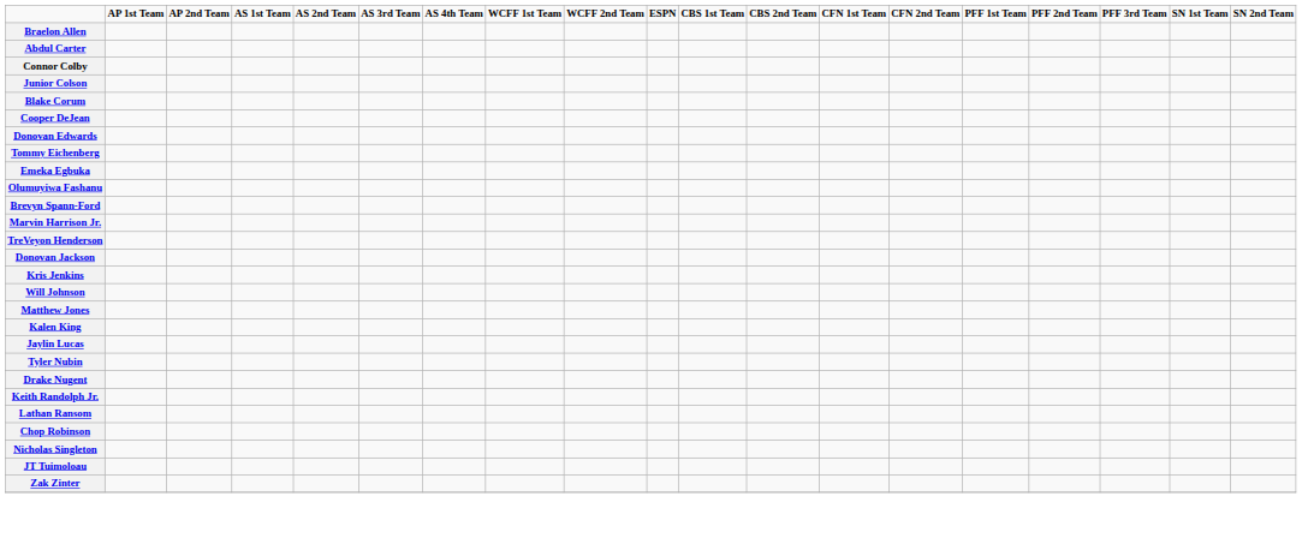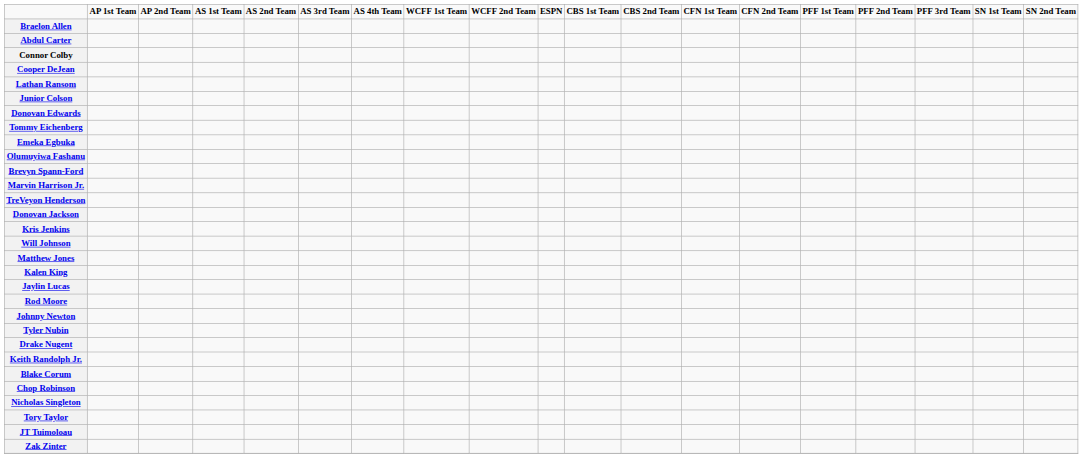 <table class="wikitable" style="white-space:nowrap; font-size:90%;">
 <tr>
 <td></td>
 <td><strong>AP 1st Team</strong></td>
 <td><strong>AP 2nd Team</strong></td>
 <td><strong>AS 1st Team</strong></td>
 <td><strong>AS 2nd Team</strong></td>
 <td><strong>AS 3rd Team</strong></td>
 <td><strong>AS 4th Team</strong></td>
 <td><strong>WCFF 1st Team</strong></td>
 <td><strong>WCFF 2nd Team</strong></td>
 <td><strong>ESPN</strong></td>
 <td><strong>CBS 1st Team</strong></td>
 <td><strong>CBS 2nd Team</strong></td>
 <td><strong>CFN 1st Team</strong></td>
 <td><strong>CFN 2nd Team</strong></td>
 <td><strong>PFF 1st Team</strong></td>
 <td><strong>PFF 2nd Team</strong></td>
 <td><strong>PFF 3rd Team</strong></td>
 <td><strong>SN 1st Team</strong></td>
 <td><strong>SN 2nd Team</strong></td>
 </tr>
 <tr>
 <th><a href='#'>Braelon Allen</a></th>
 <td></td>
 <td></td>
 <td></td>
 <td></td>
 <td></td>
 <td></td>
 <td></td>
 <td></td>
 <td></td>
 <td></td>
 <td></td>
 <td></td>
 <td></td>
 <td></td>
 <td></td>
 <td></td>
 <td></td>
 <td></td>
 </tr>
 <tr>
 <th><a href='#'>Abdul Carter</a></th>
 <td></td>
 <td></td>
 <td></td>
 <td></td>
 <td></td>
 <td></td>
 <td></td>
 <td></td>
 <td></td>
 <td></td>
 <td></td>
 <td></td>
 <td></td>
 <td></td>
 <td></td>
 <td></td>
 <td></td>
 <td></td>
 </tr>
 <tr>
 <th><strong>Connor Colby</strong></th>
 <td></td>
 <td></td>
 <td></td>
 <td></td>
 <td></td>
 <td></td>
 <td></td>
 <td></td>
 <td></td>
 <td></td>
 <td></td>
 <td></td>
 <td></td>
 <td></td>
 <td></td>
 <td></td>
 <td></td>
 <td></td>
 </tr>
 <tr>
-<th><a href='#'>Junior Colson</a></th>
+<th><a href='#'>Cooper DeJean</a></th>
 <td></td>
 <td></td>
 <td></td>
 <td></td>
 <td></td>
 <td></td>
 <td></td>
 <td></td>
 <td></td>
 <td></td>
 <td></td>
 <td></td>
 <td></td>
 <td></td>
 <td></td>
 <td></td>
 <td></td>
 <td></td>
 </tr>
 <tr>
-<th><a href='#'>Blake Corum</a></th>
+<th><a href='#'>Lathan Ransom</a></th>
 <td></td>
 <td></td>
 <td></td>
 <td></td>
 <td></td>
 <td></td>
 <td></td>
 <td></td>
 <td></td>
 <td></td>
 <td></td>
 <td></td>
 <td></td>
 <td></td>
 <td></td>
 <td></td>
 <td></td>
 <td></td>
 </tr>
 <tr>
-<th><a href='#'>Cooper DeJean</a></th>
+<th><a href='#'>Junior Colson</a></th>
 <td></td>
 <td></td>
 <td></td>
 <td></td>
 <td></td>
 <td></td>
 <td></td>
 <td></td>
 <td></td>
 <td></td>
 <td></td>
 <td></td>
 <td></td>
 <td></td>
 <td></td>
 <td></td>
 <td></td>
 <td></td>
 </tr>
 <tr>
 <th><a href='#'>Donovan Edwards</a></th>
 <td></td>
 <td></td>
 <td></td>
 <td></td>
 <td></td>
 <td></td>
 <td></td>
 <td></td>
 <td></td>
 <td></td>
 <td></td>
 <td></td>
 <td></td>
 <td></td>
 <td></td>
 <td></td>
 <td></td>
 <td></td>
 </tr>
 <tr>
 <th><a href='#'>Tommy Eichenberg</a></th>
 <td></td>
 <td></td>
 <td></td>
 <td></td>
 <td></td>
 <td></td>
 <td></td>
 <td></td>
 <td></td>
 <td></td>
 <td></td>
 <td></td>
 <td></td>
 <td></td>
 <td></td>
 <td></td>
 <td></td>
 <td></td>
 </tr>
 <tr>
 <th><a href='#'>Emeka Egbuka</a></th>
 <td></td>
 <td></td>
 <td></td>
 <td></td>
 <td></td>
 <td></td>
 <td></td>
 <td></td>
 <td></td>
 <td></td>
 <td></td>
 <td></td>
 <td></td>
 <td></td>
 <td></td>
 <td></td>
 <td></td>
 <td></td>
 </tr>
 <tr>
 <th><a href='#'>Olumuyiwa Fashanu</a></th>
 <td></td>
 <td></td>
 <td></td>
 <td></td>
 <td></td>
 <td></td>
 <td></td>
 <td></td>
 <td></td>
 <td></td>
 <td></td>
 <td></td>
 <td></td>
 <td></td>
 <td></td>
 <td></td>
 <td></td>
 <td></td>
 </tr>
 <tr>
 <th><a href='#'>Brevyn Spann-Ford</a></th>
 <td></td>
 <td></td>
 <td></td>
 <td></td>
 <td></td>
 <td></td>
 <td></td>
 <td></td>
 <td></td>
 <td></td>
 <td></td>
 <td></td>
 <td></td>
 <td></td>
 <td></td>
 <td></td>
 <td></td>
 <td></td>
 </tr>
 <tr>
 <th><a href='#'>Marvin Harrison Jr.</a></th>
 <td></td>
 <td></td>
 <td></td>
 <td></td>
 <td></td>
 <td></td>
 <td></td>
 <td></td>
 <td></td>
 <td></td>
 <td></td>
 <td></td>
 <td></td>
 <td></td>
 <td></td>
 <td></td>
 <td></td>
 <td></td>
 </tr>
 <tr>
 <th><a href='#'>TreVeyon Henderson</a></th>
 <td></td>
 <td></td>
 <td></td>
 <td></td>
 <td></td>
 <td></td>
 <td></td>
 <td></td>
 <td></td>
 <td></td>
 <td></td>
 <td></td>
 <td></td>
 <td></td>
 <td></td>
 <td></td>
 <td></td>
 <td></td>
 </tr>
 <tr>
 <th><a href='#'>Donovan Jackson</a></th>
 <td></td>
 <td></td>
 <td></td>
 <td></td>
 <td></td>
 <td></td>
 <td></td>
 <td></td>
 <td></td>
 <td></td>
 <td></td>
 <td></td>
 <td></td>
 <td></td>
 <td></td>
 <td></td>
 <td></td>
 <td></td>
 </tr>
 <tr>
 <th><a href='#'>Kris Jenkins</a></th>
 <td></td>
 <td></td>
 <td></td>
 <td></td>
 <td></td>
 <td></td>
 <td></td>
 <td></td>
 <td></td>
 <td></td>
 <td></td>
 <td></td>
 <td></td>
 <td></td>
 <td></td>
 <td></td>
 <td></td>
 <td></td>
 </tr>
 <tr>
 <th><a href='#'>Will Johnson</a></th>
 <td></td>
 <td></td>
 <td></td>
 <td></td>
 <td></td>
 <td></td>
 <td></td>
 <td></td>
 <td></td>
 <td></td>
 <td></td>
 <td></td>
 <td></td>
 <td></td>
 <td></td>
 <td></td>
 <td></td>
 <td></td>
 </tr>
 <tr>
 <th><a href='#'>Matthew Jones</a></th>
 <td></td>
 <td></td>
 <td></td>
 <td></td>
 <td></td>
 <td></td>
 <td></td>
 <td></td>
 <td></td>
 <td></td>
 <td></td>
 <td></td>
 <td></td>
 <td></td>
 <td></td>
 <td></td>
 <td></td>
 <td></td>
 </tr>
 <tr>
 <th><a href='#'>Kalen King</a></th>
 <td></td>
 <td></td>
 <td></td>
 <td></td>
 <td></td>
 <td></td>
 <td></td>
 <td></td>
 <td></td>
 <td></td>
 <td></td>
 <td></td>
 <td></td>
 <td></td>
 <td></td>
 <td></td>
 <td></td>
 <td></td>
 </tr>
 <tr>
 <th><a href='#'>Jaylin Lucas</a></th>
 <td></td>
 <td></td>
 <td></td>
 <td></td>
 <td></td>
 <td></td>
 <td></td>
 <td></td>
 <td></td>
 <td></td>
 <td></td>
 <td></td>
 <td></td>
 <td></td>
 <td></td>
 <td></td>
 <td></td>
 <td></td>
 </tr>
 <tr>
+<th><a href='#'>Rod Moore</a></th>
+<td></td>
+<td></td>
+<td></td>
+<td></td>
+<td></td>
+<td></td>
+<td></td>
+<td></td>
+<td></td>
+<td></td>
+<td></td>
+<td></td>
+<td></td>
+<td></td>
+<td></td>
+<td></td>
+<td></td>
+<td></td>
+</tr>
+<tr>
+<th><a href='#'>Johnny Newton</a></th>
+<td></td>
+<td></td>
+<td></td>
+<td></td>
+<td></td>
+<td></td>
+<td></td>
+<td></td>
+<td></td>
+<td></td>
+<td></td>
+<td></td>
+<td></td>
+<td></td>
+<td></td>
+<td></td>
+<td></td>
+<td></td>
+</tr>
+<tr>
 <th><a href='#'>Tyler Nubin</a></th>
 <td></td>
 <td></td>
 <td></td>
 <td></td>
 <td></td>
 <td></td>
 <td></td>
 <td></td>
 <td></td>
 <td></td>
 <td></td>
 <td></td>
 <td></td>
 <td></td>
 <td></td>
 <td></td>
 <td></td>
 <td></td>
 </tr>
 <tr>
 <th><a href='#'>Drake Nugent</a></th>
 <td></td>
 <td></td>
 <td></td>
 <td></td>
 <td></td>
 <td></td>
 <td></td>
 <td></td>
 <td></td>
 <td></td>
 <td></td>
 <td></td>
 <td></td>
 <td></td>
 <td></td>
 <td></td>
 <td></td>
 <td></td>
 </tr>
 <tr>
 <th><a href='#'>Keith Randolph Jr.</a></th>
 <td></td>
 <td></td>
 <td></td>
 <td></td>
 <td></td>
 <td></td>
 <td></td>
 <td></td>
 <td></td>
 <td></td>
 <td></td>
 <td></td>
 <td></td>
 <td></td>
 <td></td>
 <td></td>
 <td></td>
 <td></td>
 </tr>
 <tr>
-<th><a href='#'>Lathan Ransom</a></th>
+<th><a href='#'>Blake Corum</a></th>
 <td></td>
 <td></td>
 <td></td>
 <td></td>
 <td></td>
 <td></td>
 <td></td>
 <td></td>
 <td></td>
 <td></td>
 <td></td>
 <td></td>
 <td></td>
 <td></td>
 <td></td>
 <td></td>
 <td></td>
 <td></td>
 </tr>
 <tr>
 <th><a href='#'>Chop Robinson</a></th>
 <td></td>
 <td></td>
 <td></td>
 <td></td>
 <td></td>
 <td></td>
 <td></td>
 <td></td>
 <td></td>
 <td></td>
 <td></td>
 <td></td>
 <td></td>
 <td></td>
 <td></td>
 <td></td>
 <td></td>
 <td></td>
 </tr>
 <tr>
 <th><a href='#'>Nicholas Singleton</a></th>
+<td></td>
+<td></td>
+<td></td>
+<td></td>
+<td></td>
+<td></td>
+<td></td>
+<td></td>
+<td></td>
+<td></td>
+<td></td>
+<td></td>
+<td></td>
+<td></td>
+<td></td>
+<td></td>
+<td></td>
+<td></td>
+</tr>
+<tr>
+<th><a href='#'>Tory Taylor</a></th>
 <td></td>
 <td></td>
 <td></td>
 <td></td>
 <td></td>
 <td></td>
 <td></td>
 <td></td>
 <td></td>
 <td></td>
 <td></td>
 <td></td>
 <td></td>
 <td></td>
 <td></td>
 <td></td>
 <td></td>
 <td></td>
 </tr>
 <tr>
 <th><a href='#'>JT Tuimoloau</a></th>
 <td></td>
 <td></td>
 <td></td>
 <td></td>
 <td></td>
 <td></td>
 <td></td>
 <td></td>
 <td></td>
 <td></td>
 <td></td>
 <td></td>
 <td></td>
 <td></td>
 <td></td>
 <td></td>
 <td></td>
 <td></td>
 </tr>
 <tr>
 <th><a href='#'>Zak Zinter</a></th>
 <td></td>
 <td></td>
 <td></td>
 <td></td>
 <td></td>
 <td></td>
 <td></td>
 <td></td>
 <td></td>
 <td></td>
 <td></td>
 <td></td>
 <td></td>
 <td></td>
 <td></td>
 <td></td>
 <td></td>
 <td></td>
 </tr>
 <tr>
 </tr>
 </table>
